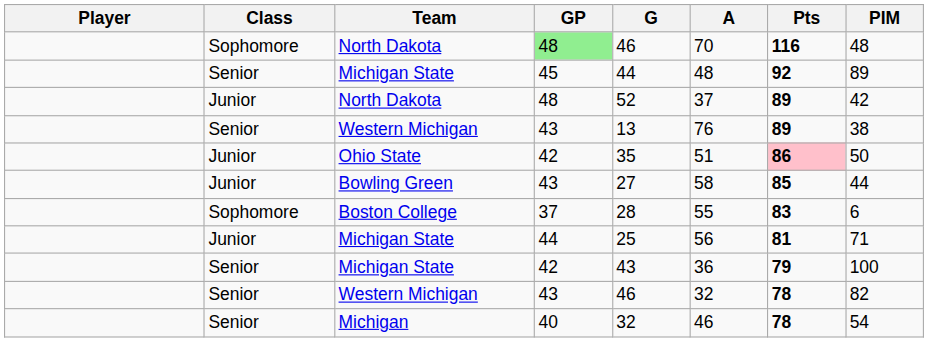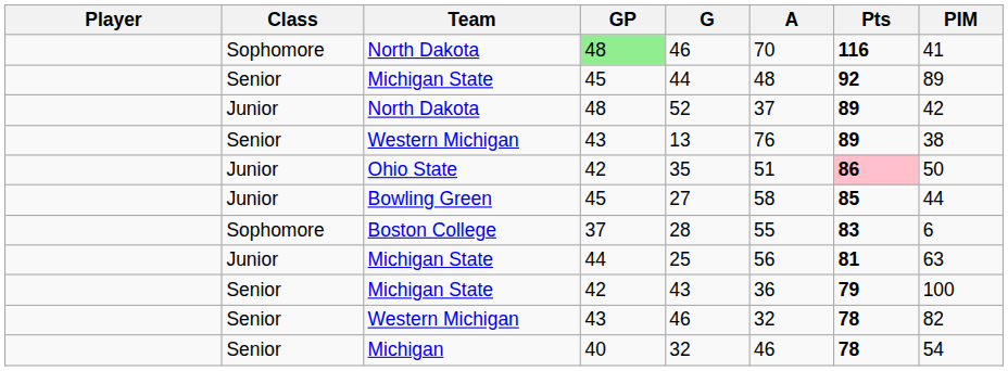 <table class="wikitable sortable">
 <tr>
 <th style="width: 11em;">Player</th>
 <th style="width: 7em;">Class</th>
 <th style="width: 11em;">Team</th>
 <th style="width: 4em;">GP</th>
 <th style="width: 4em;">G</th>
 <th style="width: 4em;">A</th>
 <th style="width: 4em;">Pts</th>
 <th style="width: 4em;">PIM</th>
 </tr>
 <tr>
 <td></td>
 <td>Sophomore</td>
 <td><a href='#'>North Dakota</a></td>
 <td style="background: lightgreen;">48</td>
 <td>46</td>
 <td>70</td>
 <td><strong>116</strong></td>
-<td>48</td>
+<td>41</td>
 </tr>
 <tr>
 <td></td>
 <td>Senior</td>
 <td><a href='#'>Michigan State</a></td>
 <td>45</td>
 <td>44</td>
 <td>48</td>
 <td><strong>92</strong></td>
 <td>89</td>
 </tr>
 <tr>
 <td></td>
 <td>Junior</td>
 <td><a href='#'>North Dakota</a></td>
 <td>48</td>
 <td>52</td>
 <td>37</td>
 <td><strong>89</strong></td>
 <td>42</td>
 </tr>
 <tr>
 <td></td>
 <td>Senior</td>
 <td><a href='#'>Western Michigan</a></td>
 <td>43</td>
 <td>13</td>
 <td>76</td>
 <td><strong>89</strong></td>
 <td>38</td>
 </tr>
 <tr>
 <td></td>
 <td>Junior</td>
 <td><a href='#'>Ohio State</a></td>
 <td>42</td>
 <td>35</td>
 <td>51</td>
 <td style="background: pink;"><strong>86</strong></td>
 <td>50</td>
 </tr>
 <tr>
 <td></td>
 <td>Junior</td>
 <td><a href='#'>Bowling Green</a></td>
-<td>43</td>
+<td>45</td>
 <td>27</td>
 <td>58</td>
 <td><strong>85</strong></td>
 <td>44</td>
 </tr>
 <tr>
 <td></td>
 <td>Sophomore</td>
 <td><a href='#'>Boston College</a></td>
 <td>37</td>
 <td>28</td>
 <td>55</td>
 <td><strong>83</strong></td>
 <td>6</td>
 </tr>
 <tr>
 <td></td>
 <td>Junior</td>
 <td><a href='#'>Michigan State</a></td>
 <td>44</td>
 <td>25</td>
 <td>56</td>
 <td><strong>81</strong></td>
-<td>71</td>
+<td>63</td>
 </tr>
 <tr>
 <td></td>
 <td>Senior</td>
 <td><a href='#'>Michigan State</a></td>
 <td>42</td>
 <td>43</td>
 <td>36</td>
 <td><strong>79</strong></td>
 <td>100</td>
 </tr>
 <tr>
 <td></td>
 <td>Senior</td>
 <td><a href='#'>Western Michigan</a></td>
 <td>43</td>
 <td>46</td>
 <td>32</td>
 <td><strong>78</strong></td>
 <td>82</td>
 </tr>
 <tr>
 <td></td>
 <td>Senior</td>
 <td><a href='#'>Michigan</a></td>
 <td>40</td>
 <td>32</td>
 <td>46</td>
 <td><strong>78</strong></td>
 <td>54</td>
 </tr>
 </table>
